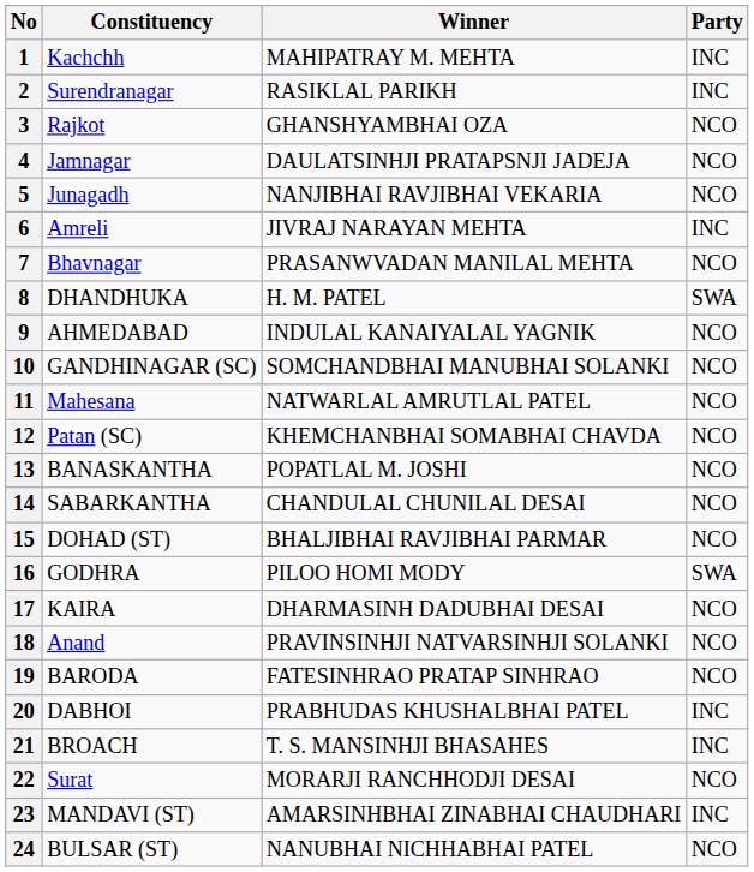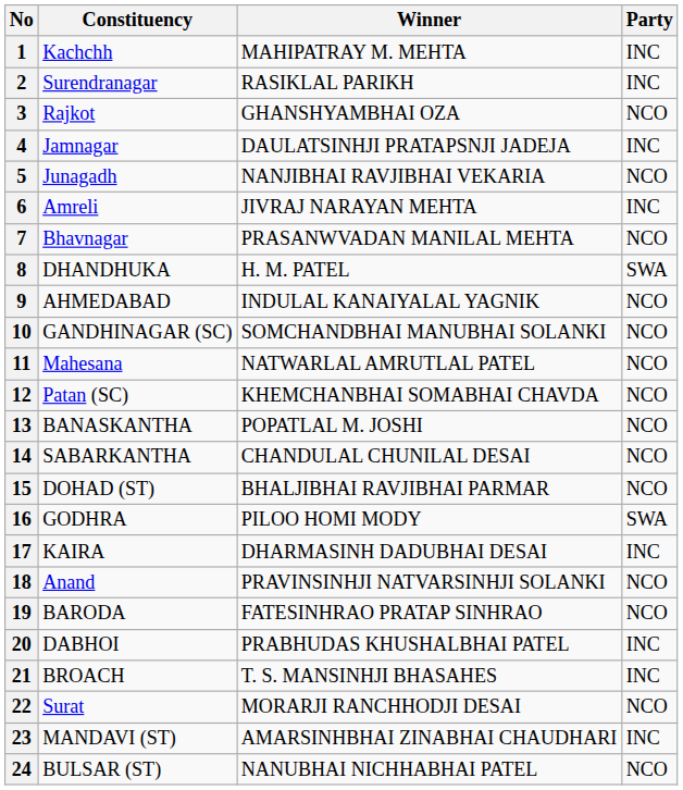 <table class="wikitable sortable">
 <tr>
 <th>No</th>
 <th>Constituency</th>
 <th>Winner</th>
 <th>Party</th>
 </tr>
 <tr>
 <th>1</th>
 <td><a href='#'>Kachchh</a></td>
 <td>MAHIPATRAY M. MEHTA</td>
 <td>INC</td>
 </tr>
 <tr>
 <th>2</th>
 <td><a href='#'>Surendranagar</a></td>
 <td>RASIKLAL PARIKH</td>
 <td>INC</td>
 </tr>
 <tr>
 <th>3</th>
 <td><a href='#'>Rajkot</a></td>
 <td>GHANSHYAMBHAI OZA</td>
 <td>NCO</td>
 </tr>
 <tr>
 <th>4</th>
 <td><a href='#'>Jamnagar</a></td>
 <td>DAULATSINHJI PRATAPSNJI JADEJA</td>
-<td>NCO</td>
+<td>INC</td>
 </tr>
 <tr>
 <th>5</th>
 <td><a href='#'>Junagadh</a></td>
 <td>NANJIBHAI RAVJIBHAI VEKARIA</td>
 <td>NCO</td>
 </tr>
 <tr>
 <th>6</th>
 <td><a href='#'>Amreli</a></td>
 <td>JIVRAJ NARAYAN MEHTA</td>
 <td>INC</td>
 </tr>
 <tr>
 <th>7</th>
 <td><a href='#'>Bhavnagar</a></td>
 <td>PRASANWVADAN MANILAL MEHTA</td>
 <td>NCO</td>
 </tr>
 <tr>
 <th>8</th>
 <td>DHANDHUKA</td>
 <td>H. M. PATEL</td>
 <td>SWA</td>
 </tr>
 <tr>
 <th>9</th>
 <td>AHMEDABAD</td>
 <td>INDULAL KANAIYALAL YAGNIK</td>
 <td>NCO</td>
 </tr>
 <tr>
 <th>10</th>
 <td>GANDHINAGAR (SC)</td>
 <td>SOMCHANDBHAI MANUBHAI SOLANKI</td>
 <td>NCO</td>
 </tr>
 <tr>
 <th>11</th>
 <td><a href='#'>Mahesana</a></td>
 <td>NATWARLAL AMRUTLAL PATEL</td>
 <td>NCO</td>
 </tr>
 <tr>
 <th>12</th>
 <td><a href='#'>Patan</a> (SC)</td>
 <td>KHEMCHANBHAI SOMABHAI CHAVDA</td>
 <td>NCO</td>
 </tr>
 <tr>
 <th>13</th>
 <td>BANASKANTHA</td>
 <td>POPATLAL M. JOSHI</td>
 <td>NCO</td>
 </tr>
 <tr>
 <th>14</th>
 <td>SABARKANTHA</td>
 <td>CHANDULAL CHUNILAL DESAI</td>
 <td>NCO</td>
 </tr>
 <tr>
 <th>15</th>
 <td>DOHAD (ST)</td>
 <td>BHALJIBHAI RAVJIBHAI PARMAR</td>
 <td>NCO</td>
 </tr>
 <tr>
 <th>16</th>
 <td>GODHRA</td>
 <td>PILOO HOMI MODY</td>
 <td>SWA</td>
 </tr>
 <tr>
 <th>17</th>
 <td>KAIRA</td>
 <td>DHARMASINH DADUBHAI DESAI</td>
-<td>NCO</td>
+<td>INC</td>
 </tr>
 <tr>
 <th>18</th>
 <td><a href='#'>Anand</a></td>
 <td>PRAVINSINHJI NATVARSINHJI SOLANKI</td>
 <td>NCO</td>
 </tr>
 <tr>
 <th>19</th>
 <td>BARODA</td>
 <td>FATESINHRAO PRATAP SINHRAO</td>
 <td>NCO</td>
 </tr>
 <tr>
 <th>20</th>
 <td>DABHOI</td>
 <td>PRABHUDAS KHUSHALBHAI PATEL</td>
 <td>INC</td>
 </tr>
 <tr>
 <th>21</th>
 <td>BROACH</td>
 <td>T. S. MANSINHJI BHASAHES</td>
 <td>INC</td>
 </tr>
 <tr>
 <th>22</th>
 <td><a href='#'>Surat</a></td>
 <td>MORARJI RANCHHODJI DESAI</td>
 <td>NCO</td>
 </tr>
 <tr>
 <th>23</th>
 <td>MANDAVI (ST)</td>
 <td>AMARSINHBHAI ZINABHAI CHAUDHARI</td>
 <td>INC</td>
 </tr>
 <tr>
 <th>24</th>
 <td>BULSAR (ST)</td>
 <td>NANUBHAI NICHHABHAI PATEL</td>
 <td>NCO</td>
 </tr>
 </table>
